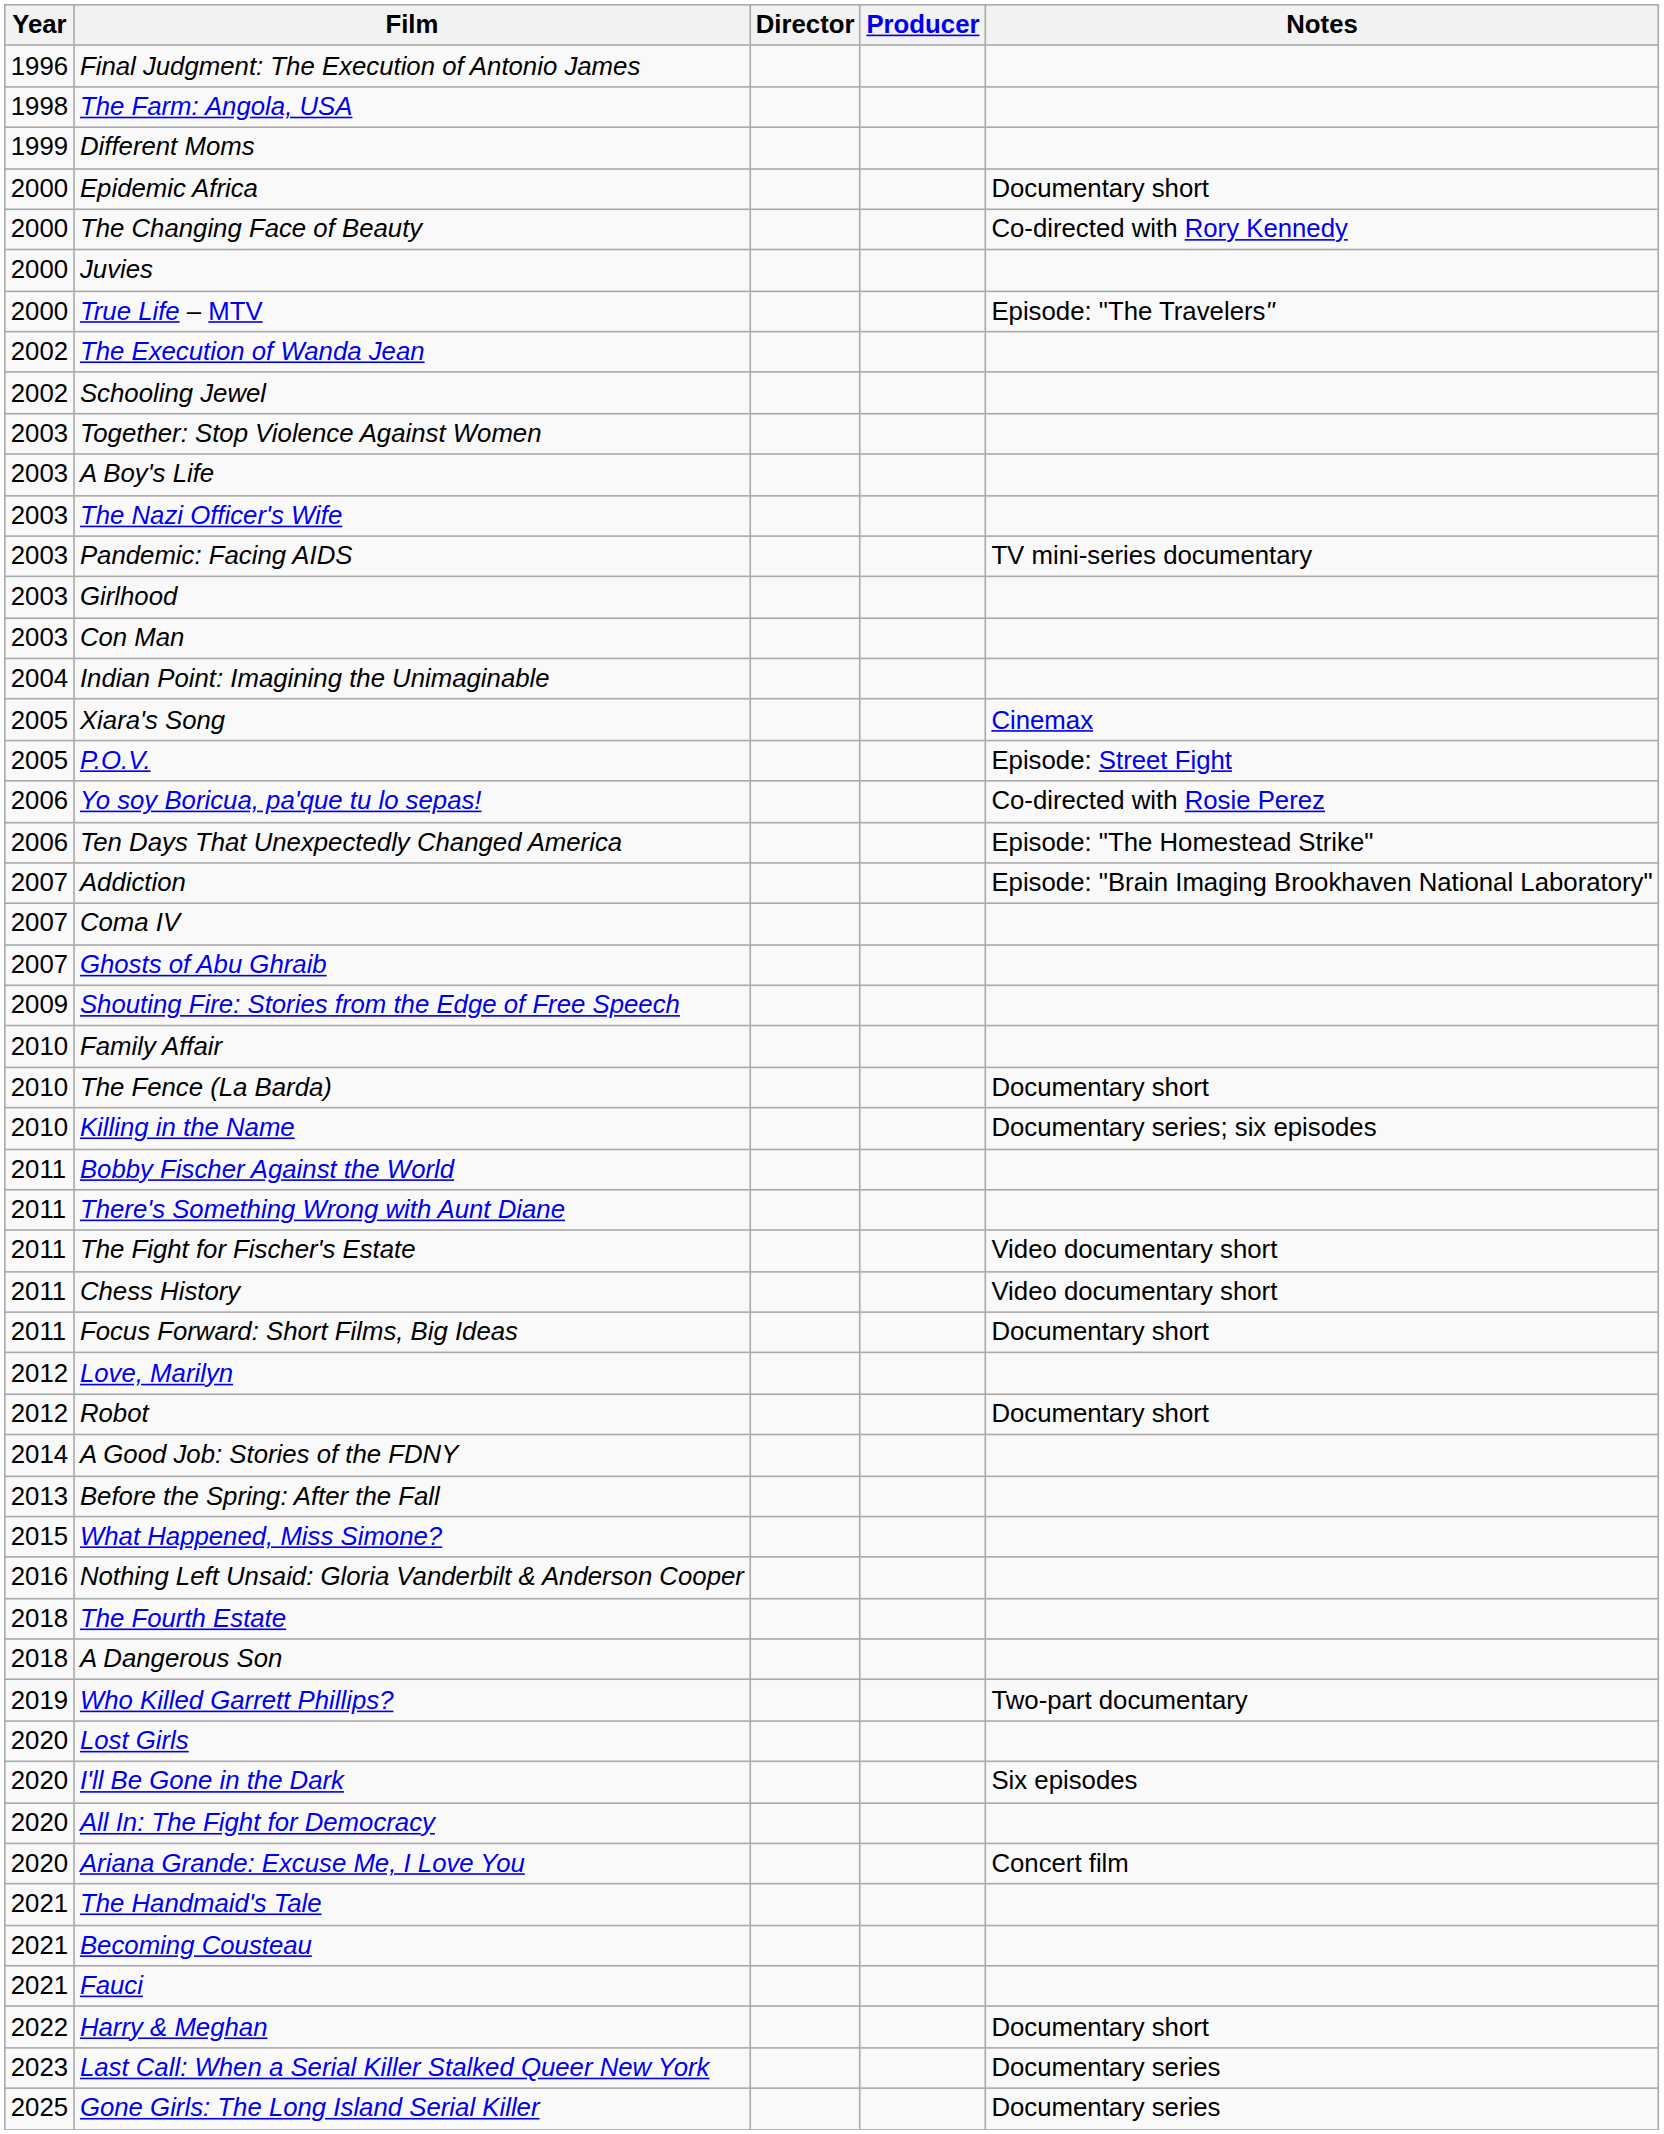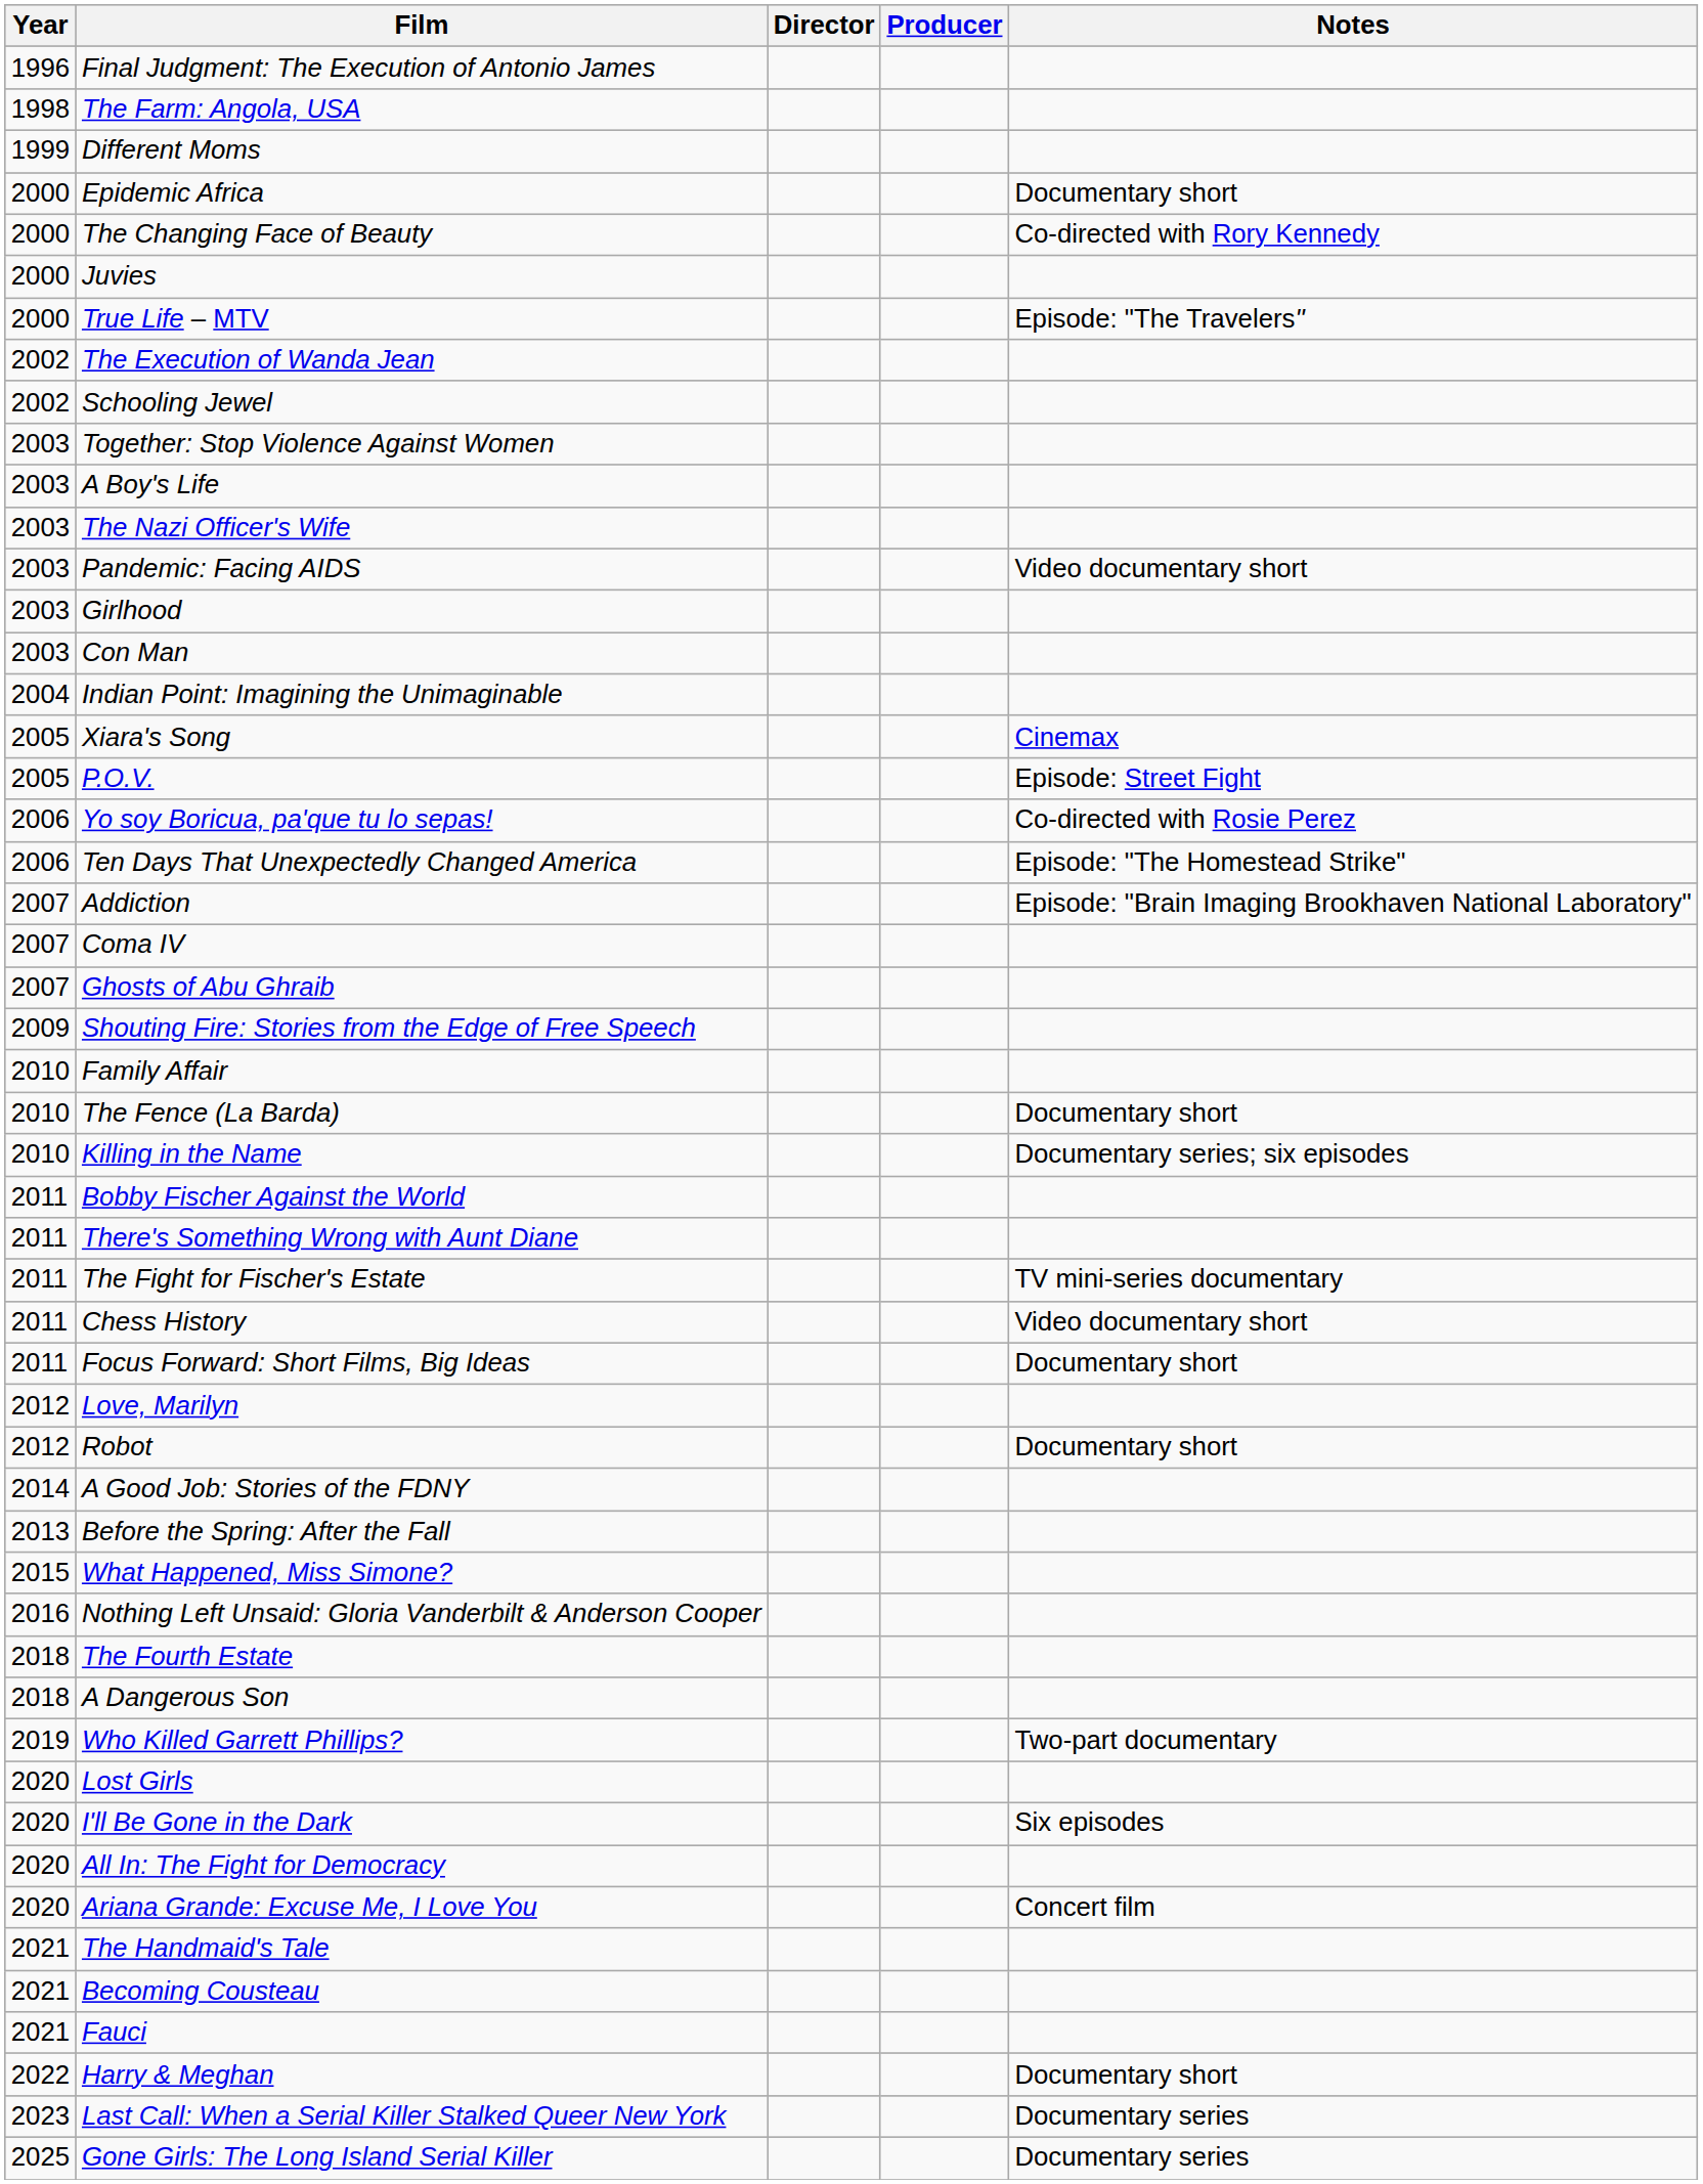 <table class="wikitable sortable" style="text-align:left">
 <tr>
 <th>Year</th>
 <th>Film</th>
 <th>Director</th>
 <th><a href='#'>Producer</a></th>
 <th>Notes</th>
 </tr>
 <tr>
 <td>1996</td>
 <td><em>Final Judgment: The Execution of Antonio James</em></td>
 <td></td>
 <td></td>
 <td></td>
 </tr>
 <tr>
 <td>1998</td>
 <td><em><a href='#'>The Farm: Angola, USA</a></em></td>
 <td></td>
 <td></td>
 <td></td>
 </tr>
 <tr>
 <td>1999</td>
 <td><em>Different Moms</em></td>
 <td></td>
 <td></td>
 <td></td>
 </tr>
 <tr>
 <td>2000</td>
 <td><em>Epidemic Africa</em></td>
 <td></td>
 <td></td>
 <td>Documentary short</td>
 </tr>
 <tr>
 <td>2000</td>
 <td><em>The Changing Face of Beauty</em></td>
 <td></td>
 <td></td>
 <td>Co-directed with <a href='#'>Rory Kennedy</a></td>
 </tr>
 <tr>
 <td>2000</td>
 <td><em>Juvies</em></td>
 <td></td>
 <td></td>
 <td></td>
 </tr>
 <tr>
 <td>2000</td>
 <td><em><a href='#'>True Life</a></em> – <a href='#'>MTV</a></td>
 <td></td>
 <td></td>
 <td>Episode: "The Travelers<em>"</em></td>
 </tr>
 <tr>
 <td>2002</td>
 <td><em><a href='#'>The Execution of Wanda Jean</a></em></td>
 <td></td>
 <td></td>
 <td></td>
 </tr>
 <tr>
 <td>2002</td>
 <td><em>Schooling Jewel</em></td>
 <td></td>
 <td></td>
 <td></td>
 </tr>
 <tr>
 <td>2003</td>
 <td><em>Together: Stop Violence Against Women</em></td>
 <td></td>
 <td></td>
 <td></td>
 </tr>
 <tr>
 <td>2003</td>
 <td><em>A Boy's Life</em></td>
 <td></td>
 <td></td>
 <td></td>
 </tr>
 <tr>
 <td>2003</td>
 <td><em><a href='#'>The Nazi Officer's Wife</a></em></td>
 <td></td>
 <td></td>
 <td></td>
 </tr>
 <tr>
 <td>2003</td>
 <td><em>Pandemic: Facing AIDS</em></td>
 <td></td>
 <td></td>
-<td>TV mini-series documentary</td>
+<td>Video documentary short</td>
 </tr>
 <tr>
 <td>2003</td>
 <td><em>Girlhood</em></td>
 <td></td>
 <td></td>
 <td></td>
 </tr>
 <tr>
 <td>2003</td>
 <td><em>Con Man</em></td>
 <td></td>
 <td></td>
 <td></td>
 </tr>
 <tr>
 <td>2004</td>
 <td><em>Indian Point: Imagining the Unimaginable</em></td>
 <td></td>
 <td></td>
 <td></td>
 </tr>
 <tr>
 <td>2005</td>
 <td><em>Xiara's Song</em></td>
 <td></td>
 <td></td>
 <td><a href='#'>Cinemax</a></td>
 </tr>
 <tr>
 <td>2005</td>
 <td><em><a href='#'>P.O.V.</a></em></td>
 <td></td>
 <td></td>
 <td>Episode: <a href='#'>Street Fight</a></td>
 </tr>
 <tr>
 <td>2006</td>
 <td><em><a href='#'>Yo soy Boricua, pa'que tu lo sepas!</a></em></td>
 <td></td>
 <td></td>
 <td>Co-directed with <a href='#'>Rosie Perez</a></td>
 </tr>
 <tr>
 <td>2006</td>
 <td><em>Ten Days That Unexpectedly Changed America</em></td>
 <td></td>
 <td></td>
 <td>Episode: "The Homestead Strike"</td>
 </tr>
 <tr>
 <td>2007</td>
 <td><em>Addiction</em></td>
 <td></td>
 <td></td>
 <td>Episode: "Brain Imaging Brookhaven National Laboratory"</td>
 </tr>
 <tr>
 <td>2007</td>
 <td><em>Coma IV</em></td>
 <td></td>
 <td></td>
 <td></td>
 </tr>
 <tr>
 <td>2007</td>
 <td><em><a href='#'>Ghosts of Abu Ghraib</a></em></td>
 <td></td>
 <td></td>
 <td></td>
 </tr>
 <tr>
 <td>2009</td>
 <td><em><a href='#'>Shouting Fire: Stories from the Edge of Free Speech</a></em></td>
 <td></td>
 <td></td>
 <td></td>
 </tr>
 <tr>
 <td>2010</td>
 <td><em>Family Affair</em></td>
 <td></td>
 <td></td>
 <td></td>
 </tr>
 <tr>
 <td>2010</td>
 <td><em>The Fence (La Barda)</em></td>
 <td></td>
 <td></td>
 <td>Documentary short</td>
 </tr>
 <tr>
 <td>2010</td>
 <td><em><a href='#'>Killing in the Name</a></em></td>
 <td></td>
 <td></td>
 <td>Documentary series; six episodes</td>
 </tr>
 <tr>
 <td>2011</td>
 <td><em><a href='#'>Bobby Fischer Against the World</a></em></td>
 <td></td>
 <td></td>
 <td></td>
 </tr>
 <tr>
 <td>2011</td>
 <td><em><a href='#'>There's Something Wrong with Aunt Diane</a></em></td>
 <td></td>
 <td></td>
 <td></td>
 </tr>
 <tr>
 <td>2011</td>
 <td><em>The Fight for Fischer's Estate</em></td>
 <td></td>
 <td></td>
-<td>Video documentary short</td>
+<td>TV mini-series documentary</td>
 </tr>
 <tr>
 <td>2011</td>
 <td><em>Chess History</em></td>
 <td></td>
 <td></td>
 <td>Video documentary short</td>
 </tr>
 <tr>
 <td>2011</td>
 <td><em>Focus Forward: Short Films, Big Ideas</em></td>
 <td></td>
 <td></td>
 <td>Documentary short</td>
 </tr>
 <tr>
 <td>2012</td>
 <td><em><a href='#'>Love, Marilyn</a></em></td>
 <td></td>
 <td></td>
 <td></td>
 </tr>
 <tr>
 <td>2012</td>
 <td><em>Robot</em></td>
 <td></td>
 <td></td>
 <td>Documentary short</td>
 </tr>
 <tr>
 <td>2014</td>
 <td><em>A Good Job: Stories of the FDNY</em></td>
 <td></td>
 <td></td>
 <td></td>
 </tr>
 <tr>
 <td>2013</td>
 <td><em>Before the Spring: After the Fall</em></td>
 <td></td>
 <td></td>
 <td></td>
 </tr>
 <tr>
 <td>2015</td>
 <td><em><a href='#'>What Happened, Miss Simone?</a></em></td>
 <td></td>
 <td></td>
 <td></td>
 </tr>
 <tr>
 <td>2016</td>
 <td><em>Nothing Left Unsaid: Gloria Vanderbilt & Anderson Cooper</em></td>
 <td></td>
 <td></td>
 <td></td>
 </tr>
 <tr>
 <td>2018</td>
 <td><em><a href='#'>The Fourth Estate</a></em></td>
 <td></td>
 <td></td>
 <td></td>
 </tr>
 <tr>
 <td>2018</td>
 <td><em>A Dangerous Son</em></td>
 <td></td>
 <td></td>
 <td></td>
 </tr>
 <tr>
 <td>2019</td>
 <td><em><a href='#'>Who Killed Garrett Phillips?</a></em></td>
 <td></td>
 <td></td>
 <td>Two-part documentary</td>
 </tr>
 <tr>
 <td>2020</td>
 <td><em><a href='#'>Lost Girls</a></em></td>
 <td></td>
 <td></td>
 <td></td>
 </tr>
 <tr>
 <td>2020</td>
 <td><em><a href='#'>I'll Be Gone in the Dark</a></em></td>
 <td></td>
 <td></td>
 <td>Six episodes</td>
 </tr>
 <tr>
 <td>2020</td>
 <td><em><a href='#'>All In: The Fight for Democracy</a></em></td>
 <td></td>
 <td></td>
 <td></td>
 </tr>
 <tr>
 <td>2020</td>
 <td><em><a href='#'>Ariana Grande: Excuse Me, I Love You</a></em></td>
 <td></td>
 <td></td>
 <td>Concert film</td>
 </tr>
 <tr>
 <td>2021</td>
 <td><em> <a href='#'>The Handmaid's Tale</a> </em></td>
 <td></td>
 <td></td>
 <td></td>
 </tr>
 <tr>
 <td>2021</td>
 <td><em><a href='#'>Becoming Cousteau</a></em></td>
 <td></td>
 <td></td>
 <td></td>
 </tr>
 <tr>
 <td>2021</td>
 <td><em><a href='#'>Fauci</a></em></td>
 <td></td>
 <td></td>
 <td></td>
 </tr>
 <tr>
 <td>2022</td>
 <td><em><a href='#'>Harry & Meghan</a></em></td>
 <td></td>
 <td></td>
 <td>Documentary short</td>
 </tr>
 <tr>
 <td>2023</td>
 <td><em><a href='#'>Last Call: When a Serial Killer Stalked Queer New York</a></em></td>
 <td></td>
 <td></td>
 <td>Documentary series</td>
 </tr>
 <tr>
 <td>2025</td>
 <td><em><a href='#'>Gone Girls: The Long Island Serial Killer</a></em></td>
 <td></td>
 <td></td>
 <td>Documentary series</td>
 </tr>
 </table>
